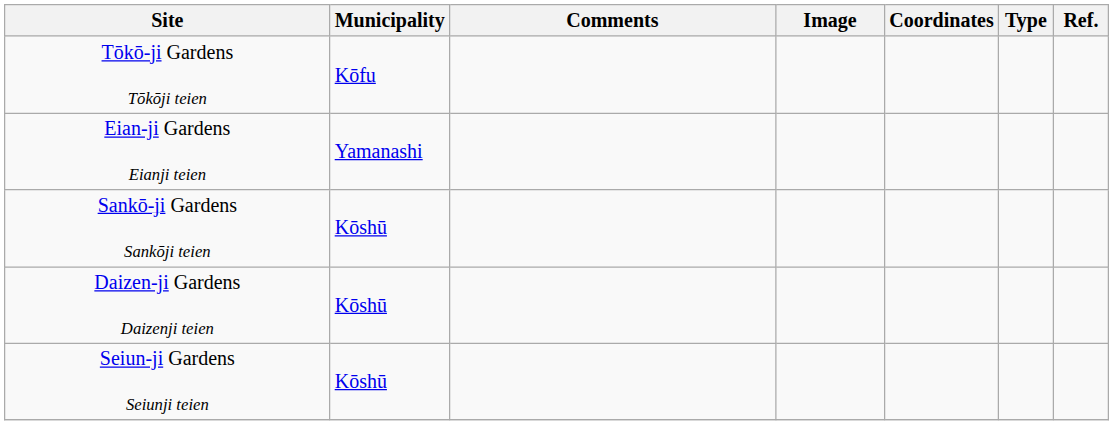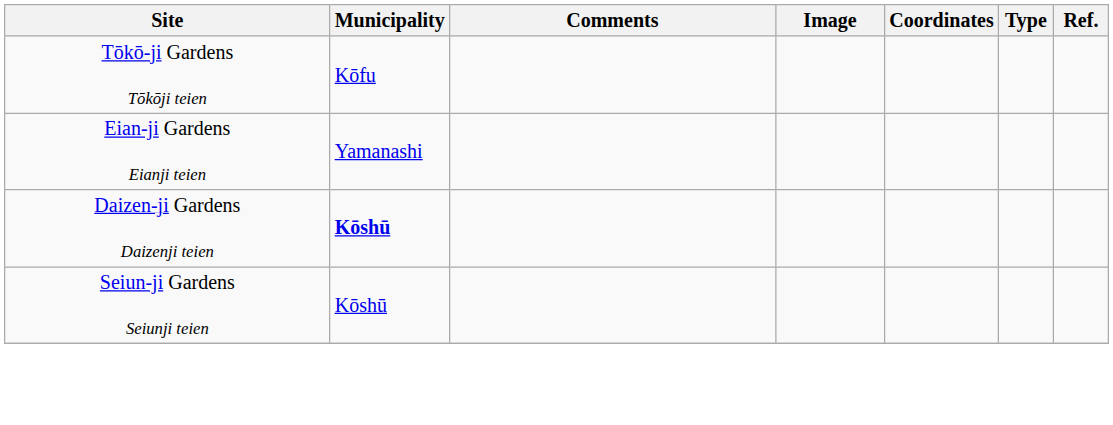 <table class="wikitable sortable"  style="width:100%;">
 <tr>
 <th width="30%" align="left">Site</th>
 <th width="10%" align="left">Municipality</th>
 <th width="30%" align="left" class="unsortable">Comments</th>
 <th width="10%" align="left"  class="unsortable">Image</th>
 <th width="10%" align="left" class="unsortable">Coordinates</th>
 <th width="5%" align="left">Type</th>
 <th width="5%" align="left"  class="unsortable">Ref.</th>
 </tr>
 <tr>
 <td align="center"><a href='#'>Tōkō-ji</a> Gardens<br><br><small><em>Tōkōji teien</em></small></td>
 <td><a href='#'>Kōfu</a></td>
 <td></td>
 <td></td>
 <td></td>
 <td></td>
 <td></td>
 </tr>
 <tr>
 <td align="center"><a href='#'>Eian-ji</a> Gardens<br><br><small><em>Eianji teien</em></small></td>
 <td><a href='#'>Yamanashi</a></td>
 <td></td>
 <td></td>
 <td></td>
 <td></td>
 <td></td>
 </tr>
 <tr>
-<td align="center"><a href='#'>Sankō-ji</a> Gardens<br><br><small><em>Sankōji teien</em></small></td>
-<td><a href='#'>Kōshū</a></td>
-<td></td>
-<td></td>
-<td></td>
-<td></td>
-<td></td>
-</tr>
-<tr>
 <td align="center"><a href='#'>Daizen-ji</a> Gardens<br><br><small><em>Daizenji teien</em></small></td>
-<td><a href='#'>Kōshū</a></td>
+<td><strong><a href='#'>Kōshū</a></strong></td>
 <td></td>
 <td></td>
 <td></td>
 <td></td>
 <td></td>
 </tr>
 <tr>
 <td align="center"><a href='#'>Seiun-ji</a> Gardens<br><br><small><em>Seiunji teien</em></small></td>
 <td><a href='#'>Kōshū</a></td>
 <td></td>
 <td></td>
 <td></td>
 <td></td>
 <td></td>
 </tr>
 <tr>
 </tr>
 </table>
